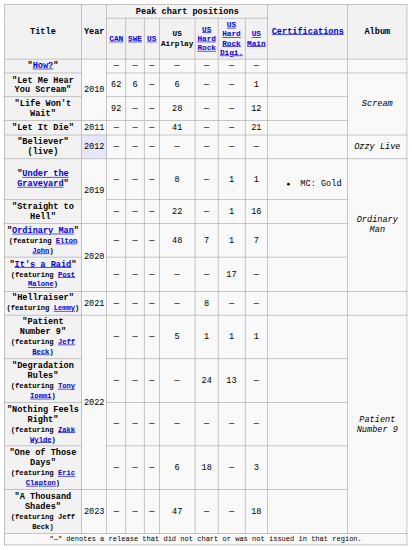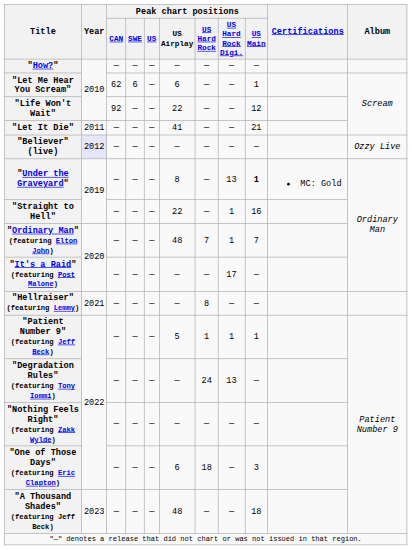 <table class="wikitable plainrowheaders" style="text-align:center">
 <tr>
 <th scope="col" rowspan="2" style="width:18em">Title</th>
 <th scope="col" rowspan="2" style="width:3em">Year</th>
 <th scope="col" colspan="7">Peak chart positions</th>
 <th scope="col" rowspan="2" style="width:12em;"><a href='#'>Certifications</a></th>
 <th scope="col" rowspan="2" style="width:18em;">Album</th>
 </tr>
 <tr>
 <th scope="col" style="width:3em;font-size:90%;"><a href='#'>CAN</a><br></th>
 <th scope="col" style="width:3em;font-size:90%;"><a href='#'>SWE</a><br></th>
 <th scope="col" style="width:3em;font-size:90%;"><a href='#'>US</a><br></th>
 <th scope="col" style="width:3em;font-size:90%;">US Airplay</th>
 <th scope="col" style="width:3em;font-size:90%;"><a href='#'>US<br>Hard Rock</a></th>
 <th scope="col" style="width:3em;font-size:90%;"><a href='#'>US<br>Hard Rock Digi.</a></th>
 <th scope="col" style="width:3em;font-size:90%;"><a href='#'>US<br>Main</a></th>
 </tr>
 <tr>
 <th scope="row">"<a href='#'>How?</a>"</th>
 <td rowspan="3">2010</td>
 <td>—</td>
 <td>—</td>
 <td>—</td>
 <td>—</td>
 <td>—</td>
 <td>—</td>
 <td>—</td>
 <td></td>
 <td></td>
 </tr>
 <tr>
 <th scope="row">"Let Me Hear You Scream"</th>
 <td>62</td>
 <td>6</td>
 <td>—</td>
 <td>6</td>
 <td>—</td>
 <td>—</td>
 <td>1</td>
 <td></td>
 <td rowspan="3"><em>Scream</em></td>
 </tr>
 <tr>
 <th scope="row">"Life Won't Wait"</th>
 <td>92</td>
 <td>—</td>
 <td>—</td>
-<td>28</td>
+<td>22</td>
 <td>—</td>
 <td>—</td>
 <td>12</td>
 <td></td>
 </tr>
 <tr>
 <th scope="row">"Let It Die"</th>
 <td>2011</td>
 <td>—</td>
 <td>—</td>
 <td>—</td>
 <td>41</td>
 <td>—</td>
 <td>—</td>
 <td>21</td>
 <td></td>
 </tr>
 <tr>
 <th scope="row">"Believer" (live)</th>
 <td style="background: lavender;">2012</td>
 <td>—</td>
 <td>—</td>
 <td>—</td>
 <td>—</td>
 <td>—</td>
 <td>—</td>
 <td>—</td>
 <td></td>
 <td><em>Ozzy Live</em></td>
 </tr>
 <tr>
 <th scope="row">"<a href='#'>Under the Graveyard</a>"</th>
 <td rowspan="2">2019</td>
 <td>—</td>
 <td>—</td>
 <td>—</td>
 <td>8</td>
 <td>—</td>
-<td>1</td>
-<td>1</td>
+<td>13</td>
+<td><strong>1</strong></td>
 <td><br><ul><li>MC: Gold</li></ul></td>
 <td rowspan="4"><em>Ordinary Man</em></td>
 </tr>
 <tr>
 <th scope="row">"Straight to Hell"</th>
 <td>—</td>
 <td>—</td>
 <td>—</td>
 <td>22</td>
 <td>—</td>
 <td>1</td>
 <td>16</td>
 <td></td>
 </tr>
 <tr>
 <th scope="row">"<a href='#'>Ordinary Man</a>"<br><small>(featuring <a href='#'>Elton John</a>)</small></th>
 <td rowspan="2">2020</td>
 <td>—</td>
 <td>—</td>
 <td>—</td>
 <td>48</td>
 <td>7</td>
 <td>1</td>
 <td>7</td>
 <td></td>
 </tr>
 <tr>
 <th scope="row">"<a href='#'>It's a Raid</a>"<br><small>(featuring <a href='#'>Post Malone</a>)</small></th>
 <td>—</td>
 <td>—</td>
 <td>—</td>
 <td>—</td>
 <td>—</td>
 <td>17</td>
 <td>—</td>
 <td></td>
 </tr>
 <tr>
 <th scope="row">"Hellraiser"<br><small>(featuring <a href='#'>Lemmy</a>)</small></th>
 <td>2021</td>
 <td>—</td>
 <td>—</td>
 <td>—</td>
 <td>—</td>
 <td>8</td>
 <td>—</td>
 <td>—</td>
 <td></td>
 <td></td>
 </tr>
 <tr>
 <th scope="row">"Patient Number 9"<br><small>(featuring <a href='#'>Jeff Beck</a>)</small></th>
 <td rowspan="4">2022</td>
 <td>—</td>
 <td>—</td>
 <td>—</td>
 <td>5</td>
 <td>1</td>
 <td>1</td>
 <td>1</td>
 <td></td>
 <td rowspan="5"><em>Patient Number 9</em></td>
 </tr>
 <tr>
 <th scope="row">"Degradation Rules"<br><small>(featuring <a href='#'>Tony Iommi</a>)</small></th>
 <td>—</td>
 <td>—</td>
 <td>—</td>
 <td>—</td>
 <td>24</td>
 <td>13</td>
 <td>—</td>
 <td></td>
 </tr>
 <tr>
 <th scope="row">"Nothing Feels Right"<br><small>(featuring <a href='#'>Zakk Wylde</a>)</small></th>
 <td>—</td>
 <td>—</td>
 <td>—</td>
 <td>—</td>
 <td>—</td>
 <td>—</td>
 <td>—</td>
 <td></td>
 </tr>
 <tr>
 <th scope="row">"One of Those Days"<br><small>(featuring <a href='#'>Eric Clapton</a>)</small></th>
 <td>—</td>
 <td>—</td>
 <td>—</td>
 <td>6</td>
 <td>18</td>
 <td>—</td>
 <td>3</td>
 <td></td>
 </tr>
 <tr>
 <th scope="row">"A Thousand Shades"<br><small>(featuring Jeff Beck)</small></th>
 <td>2023</td>
 <td>—</td>
 <td>—</td>
 <td>—</td>
-<td>47</td>
+<td>48</td>
 <td>—</td>
 <td>—</td>
 <td>18</td>
 </tr>
 <tr>
 <td colspan="15" style="font-size: 8pt">"—" denotes a release that did not chart or was not issued in that region.</td>
 </tr>
 </table>
